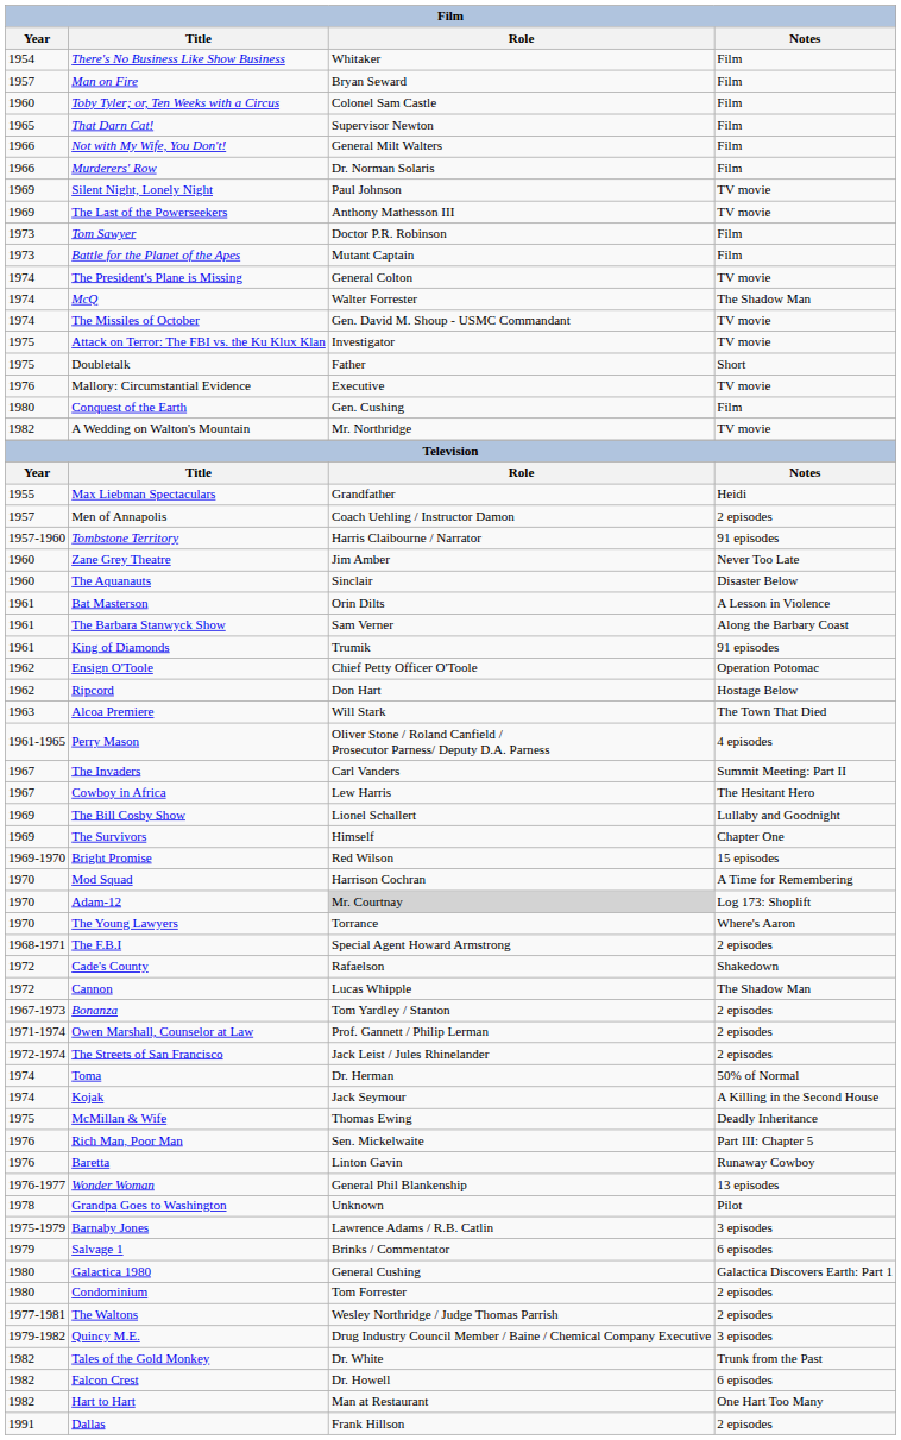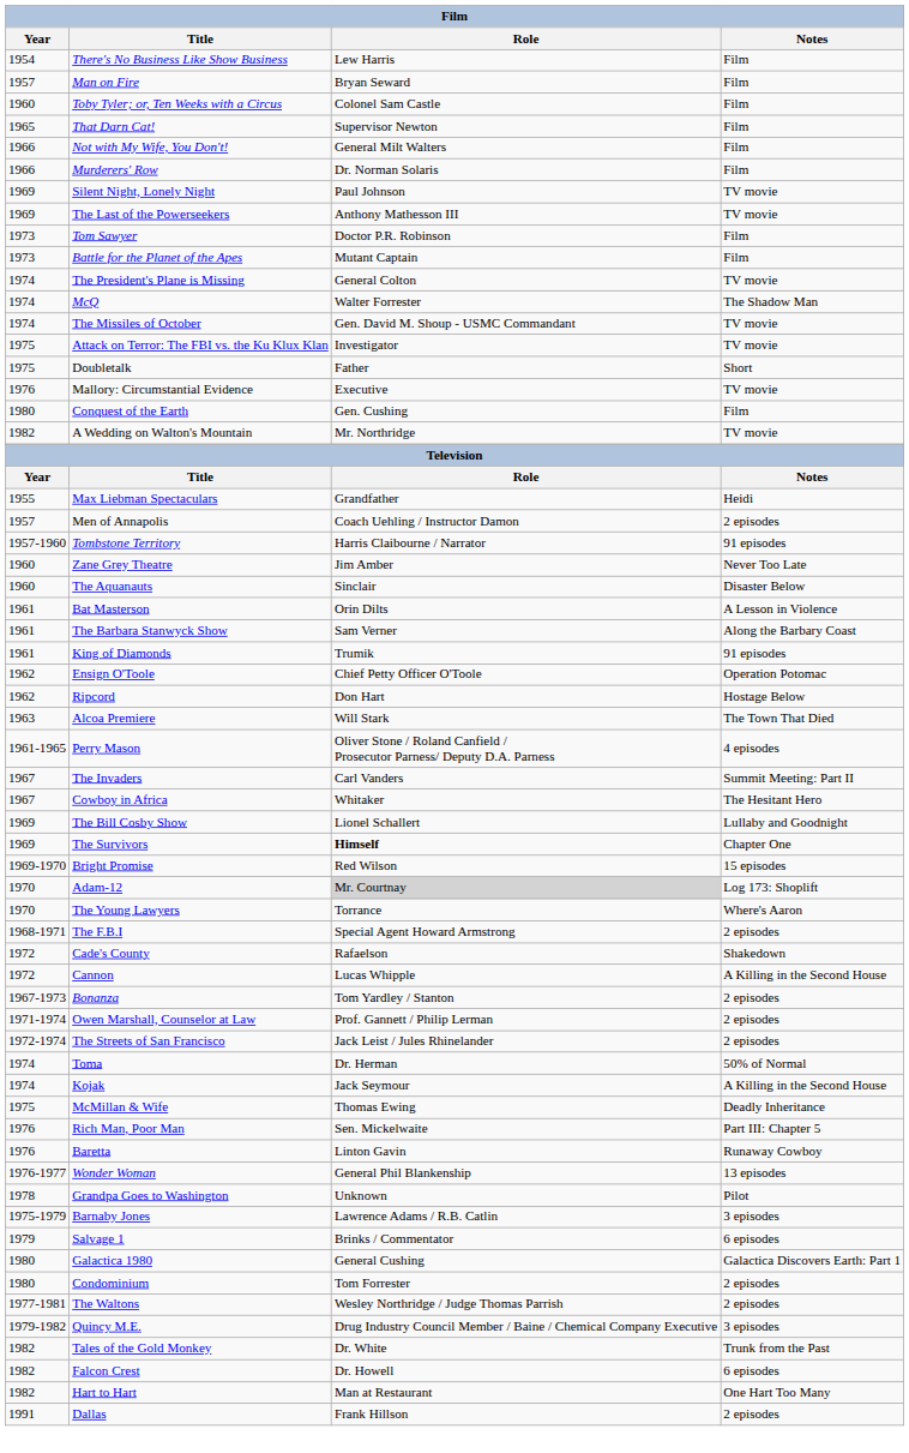 <table class="wikitable" style="font-size: 90%;">
 <tr>
 <th colspan="4" style="background: LightSteelBlue;">Film</th>
 </tr>
 <tr>
 <th>Year</th>
 <th>Title</th>
 <th>Role</th>
 <th>Notes</th>
 </tr>
 <tr>
 <td>1954</td>
 <td><em><a href='#'>There's No Business Like Show Business</a></em></td>
-<td>Whitaker</td>
+<td>Lew Harris</td>
 <td>Film</td>
 </tr>
 <tr>
 <td>1957</td>
 <td><em><a href='#'>Man on Fire</a></em></td>
 <td>Bryan Seward</td>
 <td>Film</td>
 </tr>
 <tr>
 <td>1960</td>
 <td><em><a href='#'>Toby Tyler; or, Ten Weeks with a Circus</a></em></td>
 <td>Colonel Sam Castle</td>
 <td>Film</td>
 </tr>
 <tr>
 <td>1965</td>
 <td><em><a href='#'>That Darn Cat!</a></em></td>
 <td>Supervisor Newton</td>
 <td>Film</td>
 </tr>
 <tr>
 <td>1966</td>
 <td><em><a href='#'>Not with My Wife, You Don't!</a></em></td>
 <td>General Milt Walters</td>
 <td>Film</td>
 </tr>
 <tr>
 <td>1966</td>
 <td><em><a href='#'>Murderers' Row</a></em></td>
 <td>Dr. Norman Solaris</td>
 <td>Film</td>
 </tr>
 <tr>
 <td>1969</td>
 <td><a href='#'>Silent Night, Lonely Night</a></td>
 <td>Paul Johnson</td>
 <td>TV movie</td>
 </tr>
 <tr>
 <td>1969</td>
 <td><a href='#'>The Last of the Powerseekers</a></td>
 <td>Anthony Mathesson III</td>
 <td>TV movie</td>
 </tr>
 <tr>
 <td>1973</td>
 <td><em><a href='#'>Tom Sawyer</a></em></td>
 <td>Doctor P.R. Robinson</td>
 <td>Film</td>
 </tr>
 <tr>
 <td>1973</td>
 <td><em><a href='#'>Battle for the Planet of the Apes</a></em></td>
 <td>Mutant Captain</td>
 <td>Film</td>
 </tr>
 <tr>
 <td>1974</td>
 <td><a href='#'>The President's Plane is Missing</a></td>
 <td>General Colton</td>
 <td>TV movie</td>
 </tr>
 <tr>
 <td>1974</td>
 <td><em><a href='#'>McQ</a></em></td>
 <td>Walter Forrester</td>
 <td>The Shadow Man</td>
 </tr>
 <tr>
 <td>1974</td>
 <td><a href='#'>The Missiles of October</a></td>
 <td>Gen. David M. Shoup - USMC Commandant</td>
 <td>TV movie</td>
 </tr>
 <tr>
 <td>1975</td>
 <td><a href='#'>Attack on Terror: The FBI vs. the Ku Klux Klan</a></td>
 <td>Investigator</td>
 <td>TV movie</td>
 </tr>
 <tr>
 <td>1975</td>
 <td>Doubletalk</td>
 <td>Father</td>
 <td>Short</td>
 </tr>
 <tr>
 <td>1976</td>
 <td>Mallory: Circumstantial Evidence</td>
 <td>Executive</td>
 <td>TV movie</td>
 </tr>
 <tr>
 <td>1980</td>
 <td><a href='#'>Conquest of the Earth</a></td>
 <td>Gen. Cushing</td>
 <td>Film</td>
 </tr>
 <tr>
 <td>1982</td>
 <td>A Wedding on Walton's Mountain</td>
 <td>Mr. Northridge</td>
 <td>TV movie</td>
 </tr>
 <tr>
 </tr>
 <tr>
 <th colspan="4" style="background: LightSteelBlue;">Television</th>
 </tr>
 <tr>
 <th>Year</th>
 <th>Title</th>
 <th>Role</th>
 <th>Notes</th>
 </tr>
 <tr>
 <td>1955</td>
 <td><a href='#'>Max Liebman Spectaculars</a></td>
 <td>Grandfather</td>
 <td>Heidi</td>
 </tr>
 <tr>
 <td>1957</td>
 <td>Men of Annapolis</td>
 <td>Coach Uehling / Instructor Damon</td>
 <td>2 episodes</td>
 </tr>
 <tr>
 <td>1957-1960</td>
 <td><em><a href='#'>Tombstone Territory</a></em></td>
 <td>Harris Claibourne / Narrator</td>
 <td>91 episodes</td>
 </tr>
 <tr>
 <td>1960</td>
 <td><a href='#'>Zane Grey Theatre</a></td>
 <td>Jim Amber</td>
 <td>Never Too Late</td>
 </tr>
 <tr>
 <td>1960</td>
 <td><a href='#'>The Aquanauts</a></td>
 <td>Sinclair</td>
 <td>Disaster Below</td>
 </tr>
 <tr>
 <td>1961</td>
 <td><a href='#'>Bat Masterson</a></td>
 <td>Orin Dilts</td>
 <td>A Lesson in Violence</td>
 </tr>
 <tr>
 <td>1961</td>
 <td><a href='#'>The Barbara Stanwyck Show</a></td>
 <td>Sam Verner</td>
 <td>Along the Barbary Coast</td>
 </tr>
 <tr>
 <td>1961</td>
 <td><a href='#'>King of Diamonds</a></td>
 <td>Trumik</td>
 <td>91 episodes</td>
 </tr>
 <tr>
 <td>1962</td>
 <td><a href='#'>Ensign O'Toole</a></td>
 <td>Chief Petty Officer O'Toole</td>
 <td>Operation Potomac</td>
 </tr>
 <tr>
 <td>1962</td>
 <td><a href='#'>Ripcord</a></td>
 <td>Don Hart</td>
 <td>Hostage Below</td>
 </tr>
 <tr>
 <td>1963</td>
 <td><a href='#'>Alcoa Premiere</a></td>
 <td>Will Stark</td>
 <td>The Town That Died</td>
 </tr>
 <tr>
 <td>1961-1965</td>
 <td><a href='#'>Perry Mason</a></td>
 <td>Oliver Stone / Roland Canfield /<br>Prosecutor Parness/ Deputy D.A. Parness</td>
 <td>4 episodes</td>
 </tr>
 <tr>
 <td>1967</td>
 <td><a href='#'>The Invaders</a></td>
 <td>Carl Vanders</td>
 <td>Summit Meeting: Part II</td>
 </tr>
 <tr>
 <td>1967</td>
 <td><a href='#'>Cowboy in Africa</a></td>
-<td>Lew Harris</td>
+<td>Whitaker</td>
 <td>The Hesitant Hero</td>
 </tr>
 <tr>
 <td>1969</td>
 <td><a href='#'>The Bill Cosby Show</a></td>
 <td>Lionel Schallert</td>
 <td>Lullaby and Goodnight</td>
 </tr>
 <tr>
 <td>1969</td>
 <td><a href='#'>The Survivors</a></td>
-<td>Himself</td>
+<td><strong>Himself</strong></td>
 <td>Chapter One</td>
 </tr>
 <tr>
 <td>1969-1970</td>
 <td><a href='#'>Bright Promise</a></td>
 <td>Red Wilson</td>
 <td>15 episodes</td>
-</tr>
-<tr>
-<td>1970</td>
-<td><a href='#'>Mod Squad</a></td>
-<td>Harrison Cochran</td>
-<td>A Time for Remembering</td>
 </tr>
 <tr>
 <td>1970</td>
 <td><a href='#'>Adam-12</a></td>
 <td style="background: lightgrey;">Mr. Courtnay</td>
 <td>Log 173: Shoplift</td>
 </tr>
 <tr>
 <td>1970</td>
 <td><a href='#'>The Young Lawyers</a></td>
 <td>Torrance</td>
 <td>Where's Aaron</td>
 </tr>
 <tr>
 <td>1968-1971</td>
 <td><a href='#'>The F.B.I</a></td>
 <td>Special Agent Howard Armstrong</td>
 <td>2 episodes</td>
 </tr>
 <tr>
 <td>1972</td>
 <td><a href='#'>Cade's County</a></td>
 <td>Rafaelson</td>
 <td>Shakedown</td>
 </tr>
 <tr>
 <td>1972</td>
 <td><a href='#'>Cannon</a></td>
 <td>Lucas Whipple</td>
-<td>The Shadow Man</td>
+<td>A Killing in the Second House</td>
 </tr>
 <tr>
 <td>1967-1973</td>
 <td><em><a href='#'>Bonanza</a></em></td>
 <td>Tom Yardley / Stanton</td>
 <td>2 episodes</td>
 </tr>
 <tr>
 <td>1971-1974</td>
 <td><a href='#'>Owen Marshall, Counselor at Law</a></td>
 <td>Prof. Gannett / Philip Lerman</td>
 <td>2 episodes</td>
 </tr>
 <tr>
 <td>1972-1974</td>
 <td><a href='#'>The Streets of San Francisco</a></td>
 <td>Jack Leist / Jules Rhinelander</td>
 <td>2 episodes</td>
 </tr>
 <tr>
 <td>1974</td>
 <td><a href='#'>Toma</a></td>
 <td>Dr. Herman</td>
 <td>50% of Normal</td>
 </tr>
 <tr>
 <td>1974</td>
 <td><a href='#'>Kojak</a></td>
 <td>Jack Seymour</td>
 <td>A Killing in the Second House</td>
 </tr>
 <tr>
 <td>1975</td>
 <td><a href='#'>McMillan & Wife</a></td>
 <td>Thomas Ewing</td>
 <td>Deadly Inheritance</td>
 </tr>
 <tr>
 <td>1976</td>
 <td><a href='#'>Rich Man, Poor Man</a></td>
 <td>Sen. Mickelwaite</td>
 <td>Part III: Chapter 5</td>
 </tr>
 <tr>
 <td>1976</td>
 <td><a href='#'>Baretta</a></td>
 <td>Linton Gavin</td>
 <td>Runaway Cowboy</td>
 </tr>
 <tr>
 <td>1976-1977</td>
 <td><em><a href='#'>Wonder Woman</a></em></td>
 <td>General Phil Blankenship</td>
 <td>13 episodes</td>
 </tr>
 <tr>
 <td>1978</td>
 <td><a href='#'>Grandpa Goes to Washington</a></td>
 <td>Unknown</td>
 <td>Pilot</td>
 </tr>
 <tr>
 <td>1975-1979</td>
 <td><a href='#'>Barnaby Jones</a></td>
 <td>Lawrence Adams / R.B. Catlin</td>
 <td>3 episodes</td>
 </tr>
 <tr>
 <td>1979</td>
 <td><a href='#'>Salvage 1</a></td>
 <td>Brinks / Commentator</td>
 <td>6 episodes</td>
 </tr>
 <tr>
 <td>1980</td>
 <td><a href='#'>Galactica 1980</a></td>
 <td>General Cushing</td>
 <td>Galactica Discovers Earth: Part 1</td>
 </tr>
 <tr>
 <td>1980</td>
 <td><a href='#'>Condominium</a></td>
 <td>Tom Forrester</td>
 <td>2 episodes</td>
 </tr>
 <tr>
 <td>1977-1981</td>
 <td><a href='#'>The Waltons</a></td>
 <td>Wesley Northridge / Judge Thomas Parrish</td>
 <td>2 episodes</td>
 </tr>
 <tr>
 <td>1979-1982</td>
 <td><a href='#'>Quincy M.E.</a></td>
 <td>Drug Industry Council Member / Baine / Chemical Company Executive</td>
 <td>3 episodes</td>
 </tr>
 <tr>
 <td>1982</td>
 <td><a href='#'>Tales of the Gold Monkey</a></td>
 <td>Dr. White</td>
 <td>Trunk from the Past</td>
 </tr>
 <tr>
 <td>1982</td>
 <td><a href='#'>Falcon Crest</a></td>
 <td>Dr. Howell</td>
 <td>6 episodes</td>
 </tr>
 <tr>
 <td>1982</td>
 <td><a href='#'>Hart to Hart</a></td>
 <td>Man at Restaurant</td>
 <td>One Hart Too Many</td>
 </tr>
 <tr>
 <td>1991</td>
 <td><a href='#'>Dallas</a></td>
 <td>Frank Hillson</td>
 <td>2 episodes</td>
 </tr>
 </table>
